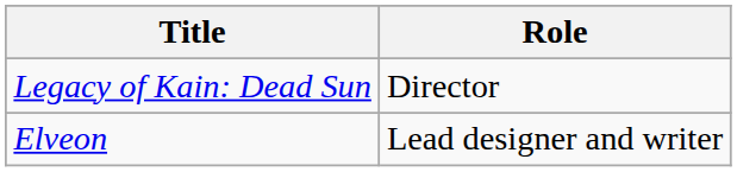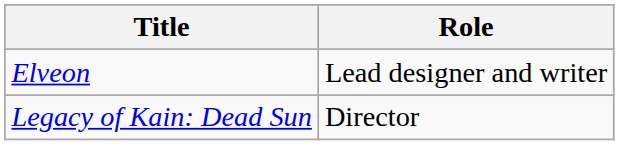 <table class="wikitable">
 <tr>
 <th>Title</th>
 <th>Role</th>
 </tr>
 <tr>
+<td><em><a href='#'>Elveon</a></em></td>
+<td>Lead designer and writer</td>
+</tr>
+<tr>
 <td><em><a href='#'>Legacy of Kain: Dead Sun</a></em></td>
 <td>Director</td>
 </tr>
-<tr>
-<td><em><a href='#'>Elveon</a></em></td>
-<td>Lead designer and writer</td>
-</tr>
 </table>
